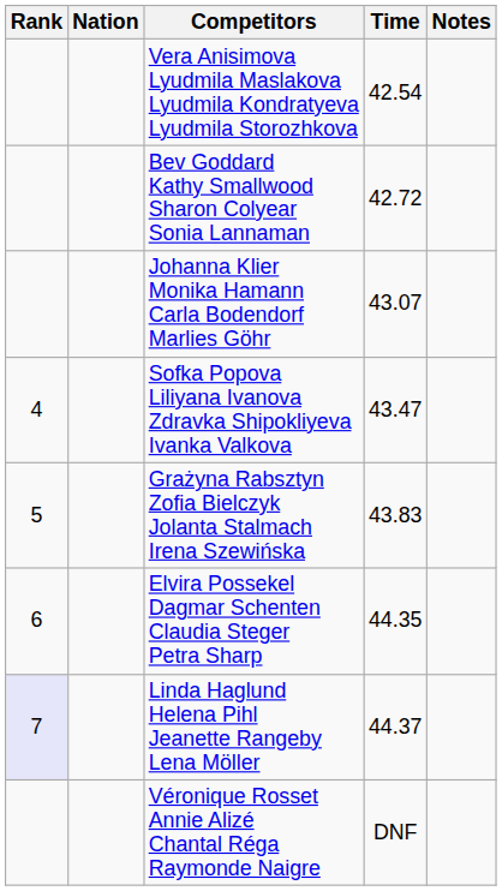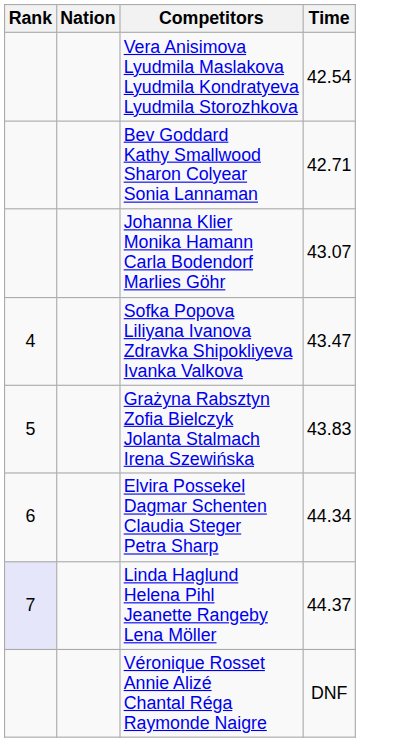 <table class="wikitable sortable" style="text-align:center">
 <tr>
 <th>Rank</th>
 <th>Nation</th>
 <th>Competitors</th>
 <th>Time</th>
-<th>Notes</th>
 </tr>
 <tr>
 <td></td>
 <td align=left></td>
 <td align=left><a href='#'>Vera Anisimova</a><br><a href='#'>Lyudmila Maslakova</a><br><a href='#'>Lyudmila Kondratyeva</a><br><a href='#'>Lyudmila Storozhkova</a></td>
 <td>42.54</td>
-<td></td>
 </tr>
 <tr>
 <td></td>
 <td align=left></td>
 <td align=left><a href='#'>Bev Goddard</a><br><a href='#'>Kathy Smallwood</a><br><a href='#'>Sharon Colyear</a><br><a href='#'>Sonia Lannaman</a></td>
-<td>42.72</td>
-<td></td>
+<td>42.71</td>
 </tr>
 <tr>
 <td></td>
 <td align=left></td>
 <td align=left><a href='#'>Johanna Klier</a><br><a href='#'>Monika Hamann</a><br><a href='#'>Carla Bodendorf</a><br><a href='#'>Marlies Göhr</a></td>
 <td>43.07</td>
-<td></td>
 </tr>
 <tr>
 <td>4</td>
 <td align=left></td>
 <td align=left><a href='#'>Sofka Popova</a><br><a href='#'>Liliyana Ivanova</a><br><a href='#'>Zdravka Shipokliyeva</a><br><a href='#'>Ivanka Valkova</a></td>
 <td>43.47</td>
-<td></td>
 </tr>
 <tr>
 <td>5</td>
 <td align=left></td>
 <td align=left><a href='#'>Grażyna Rabsztyn</a><br><a href='#'>Zofia Bielczyk</a><br><a href='#'>Jolanta Stalmach</a><br><a href='#'>Irena Szewińska</a></td>
 <td>43.83</td>
-<td></td>
 </tr>
 <tr>
 <td>6</td>
 <td align=left></td>
 <td align=left><a href='#'>Elvira Possekel</a><br><a href='#'>Dagmar Schenten</a><br><a href='#'>Claudia Steger</a><br><a href='#'>Petra Sharp</a></td>
-<td>44.35</td>
-<td></td>
+<td>44.34</td>
 </tr>
 <tr>
 <td style="background: lavender;">7</td>
 <td align=left></td>
 <td align=left><a href='#'>Linda Haglund</a><br><a href='#'>Helena Pihl</a><br><a href='#'>Jeanette Rangeby</a><br><a href='#'>Lena Möller</a></td>
 <td>44.37</td>
-<td></td>
 </tr>
 <tr>
 <td></td>
 <td align=left></td>
 <td align=left><a href='#'>Véronique Rosset</a><br><a href='#'>Annie Alizé</a><br><a href='#'>Chantal Réga</a><br><a href='#'>Raymonde Naigre</a></td>
 <td>DNF</td>
-<td></td>
 </tr>
 </table>
